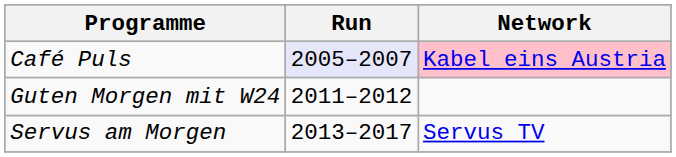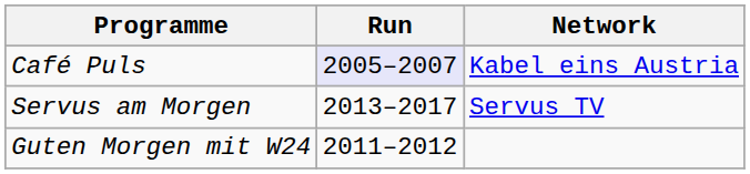 <table class="wikitable">
 <tr>
 <th>Programme</th>
 <th>Run</th>
 <th>Network</th>
 </tr>
 <tr>
 <td><em>Café Puls</em></td>
 <td style="background: lavender;">2005–2007</td>
-<td style="background: pink;"><a href='#'>Kabel eins Austria</a></td>
+<td><a href='#'>Kabel eins Austria</a></td>
+</tr>
+<tr>
+<td><em>Servus am Morgen</em></td>
+<td>2013–2017</td>
+<td><a href='#'>Servus TV</a></td>
 </tr>
 <tr>
 <td><em>Guten Morgen mit W24</em></td>
 <td>2011–2012</td>
 <td></td>
 </tr>
-<tr>
-<td><em>Servus am Morgen</em></td>
-<td>2013–2017</td>
-<td><a href='#'>Servus TV</a></td>
-</tr>
 </table>
